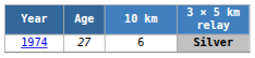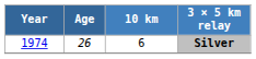 <table class="wikitable" style="font-size:95%; text-align:center; border:grey solid 1px; border-collapse:collapse; background:#ffffff;">
 <tr>
 <th style="background-color:#369; color:white; width:60px;"> Year </th>
 <th style="background-color:#369; color:white; width:40px;"> Age </th>
 <th style="background-color:#4180be; color:white; width:75px;"> 10 km </th>
 <th style="background-color:#4180be; color:white; width:75px;"> 3 × 5 km <br> relay </th>
 </tr>
 <tr>
 <td><a href='#'>1974</a></td>
-<td><em>27</em></td>
+<td><em>26</em></td>
 <td>6</td>
 <td style="background:silver;"><strong>Silver</strong></td>
 </tr>
 <tr>
 </tr>
 </table>
